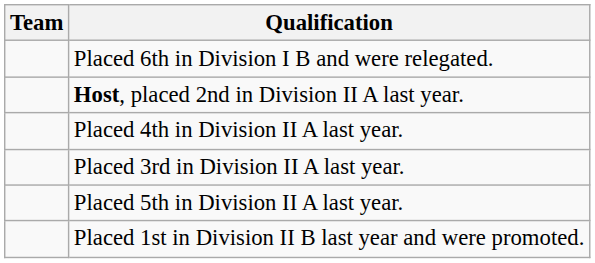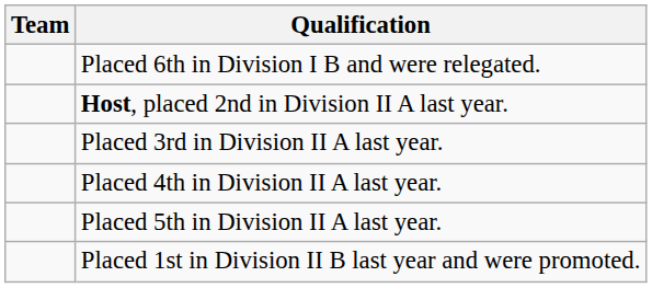 <table class="wikitable">
 <tr>
 <th>Team</th>
 <th>Qualification</th>
 </tr>
 <tr>
 <td></td>
 <td>Placed 6th in Division I B and were relegated.</td>
 </tr>
 <tr>
 <td></td>
 <td><strong>Host</strong>, placed 2nd in Division II A last year.</td>
 </tr>
 <tr>
 <td></td>
-<td>Placed 4th in Division II A last year.</td>
+<td>Placed 3rd in Division II A last year.</td>
 </tr>
 <tr>
 <td></td>
-<td>Placed 3rd in Division II A last year.</td>
+<td>Placed 4th in Division II A last year.</td>
 </tr>
 <tr>
 <td></td>
 <td>Placed 5th in Division II A last year.</td>
 </tr>
 <tr>
 <td></td>
 <td>Placed 1st in Division II B last year and were promoted.</td>
 </tr>
 </table>
